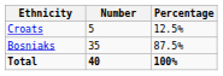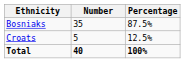 <table class="wikitable">
 <tr>
 <th width="100px">Ethnicity</th>
 <th width="80px">Number</th>
 <th width="80px">Percentage</th>
 </tr>
 <tr>
+<td><a href='#'>Bosniaks</a></td>
+<td>35</td>
+<td>87.5%</td>
+</tr>
+<tr>
 <td><a href='#'>Croats</a></td>
 <td>5</td>
 <td>12.5%</td>
-</tr>
-<tr>
-<td><a href='#'>Bosniaks</a></td>
-<td>35</td>
-<td>87.5%</td>
 </tr>
 <tr>
 <td><strong>Total</strong></td>
 <td><strong>40</strong></td>
 <td><strong>100%</strong></td>
 </tr>
 </table>
